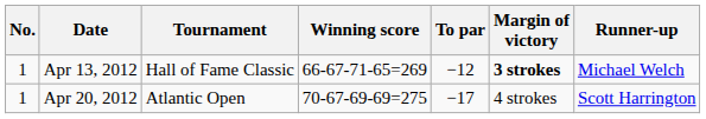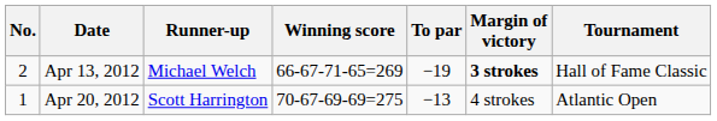 <table class="wikitable" style="font-size:95%;">
 <tr>
 <th>No.</th>
 <th>Date</th>
-<th>Tournament</th>
+<th>Runner-up</th>
 <th>Winning score</th>
 <th>To par</th>
 <th>Margin of<br>victory</th>
-<th>Runner-up</th>
+<th>Tournament</th>
 </tr>
 <tr>
-<td align=center>1</td>
+<td align=center>2</td>
 <td align=right>Apr 13, 2012</td>
+<td> <a href='#'>Michael Welch</a></td>
+<td>66-67-71-65=269</td>
+<td align=center>−19</td>
+<td><strong>3 strokes</strong></td>
 <td>Hall of Fame Classic</td>
-<td>66-67-71-65=269</td>
-<td align=center>−12</td>
-<td><strong>3 strokes</strong></td>
-<td> <a href='#'>Michael Welch</a></td>
 </tr>
 <tr>
 <td align=center>1</td>
 <td align=right>Apr 20, 2012</td>
+<td> <a href='#'>Scott Harrington</a></td>
+<td>70-67-69-69=275</td>
+<td align=center>−13</td>
+<td>4 strokes</td>
 <td>Atlantic Open</td>
-<td>70-67-69-69=275</td>
-<td align=center>−17</td>
-<td>4 strokes</td>
-<td> <a href='#'>Scott Harrington</a></td>
 </tr>
 </table>
